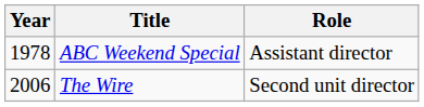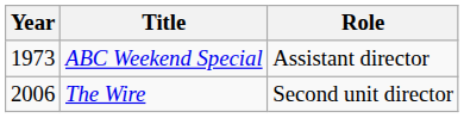 <table class="wikitable">
 <tr>
 <th>Year</th>
 <th>Title</th>
 <th>Role</th>
 </tr>
 <tr>
-<td>1978</td>
+<td>1973</td>
 <td><em><a href='#'>ABC Weekend Special</a></em></td>
 <td>Assistant director</td>
 </tr>
 <tr>
 <td>2006</td>
 <td><em><a href='#'>The Wire</a></em></td>
 <td>Second unit director</td>
 </tr>
 </table>
